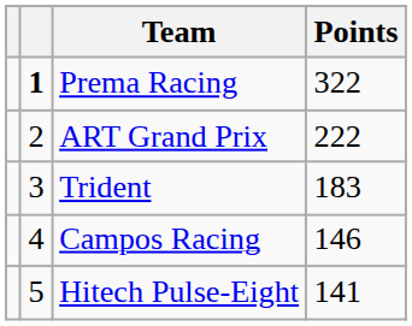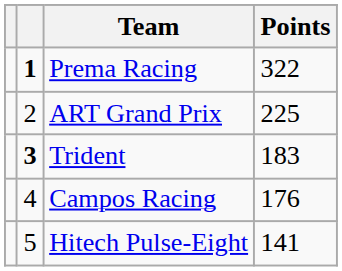 <table class="wikitable" style="font-size: 85%;">
 <tr>
 <th></th>
 <th></th>
 <th>Team</th>
 <th>Points</th>
 </tr>
 <tr>
 <td align="left"></td>
 <td align="center"><strong>1</strong></td>
 <td> <a href='#'>Prema Racing</a></td>
 <td>322</td>
 </tr>
 <tr>
 <td align="left"></td>
 <td align="center">2</td>
 <td> <a href='#'>ART Grand Prix</a></td>
-<td>222</td>
+<td>225</td>
 </tr>
 <tr>
 <td align="left"></td>
-<td align="center">3</td>
+<td align="center"><strong>3</strong></td>
 <td> <a href='#'>Trident</a></td>
 <td>183</td>
 </tr>
 <tr>
 <td align="left"></td>
 <td align="center">4</td>
 <td> <a href='#'>Campos Racing</a></td>
-<td>146</td>
+<td>176</td>
 </tr>
 <tr>
 <td align="left"></td>
 <td align="center">5</td>
 <td> <a href='#'>Hitech Pulse-Eight</a></td>
 <td>141</td>
 </tr>
 </table>
